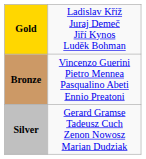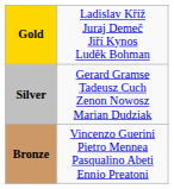 <table class="wikitable" style="text-align:center; " width="35%">
 <tr>
 <td bgcolor="gold"><strong>Gold</strong></td>
 <td><a href='#'>Ladislav Kříž</a><br><a href='#'>Juraj Demeč</a><br><a href='#'>Jiří Kynos</a><br><a href='#'>Luděk Bohman</a><br><small><em></em></small></td>
 </tr>
 <tr>
+<td bgcolor="silver"><strong>Silver</strong></td>
+<td><a href='#'>Gerard Gramse</a><br><a href='#'>Tadeusz Cuch</a><br><a href='#'>Zenon Nowosz</a><br><a href='#'>Marian Dudziak</a><br><small><em></em></small></td>
+</tr>
+<tr>
 <td bgcolor="CC9966"><strong>Bronze</strong></td>
 <td><a href='#'>Vincenzo Guerini</a><br><a href='#'>Pietro Mennea</a><br><a href='#'>Pasqualino Abeti</a><br><a href='#'>Ennio Preatoni</a><br><small><em></em></small></td>
 </tr>
-<tr>
-<td bgcolor="silver"><strong>Silver</strong></td>
-<td><a href='#'>Gerard Gramse</a><br><a href='#'>Tadeusz Cuch</a><br><a href='#'>Zenon Nowosz</a><br><a href='#'>Marian Dudziak</a><br><small><em></em></small></td>
-</tr>
 </table>
